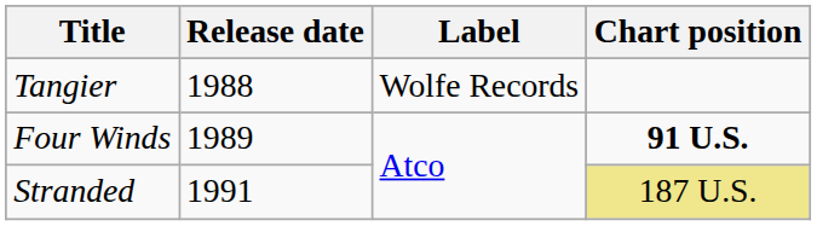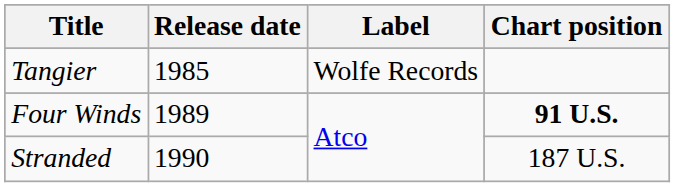 <table class="wikitable">
 <tr>
 <th>Title</th>
 <th>Release date</th>
 <th>Label</th>
 <th>Chart position</th>
 </tr>
 <tr>
 <td><em>Tangier</em></td>
-<td>1988</td>
+<td>1985</td>
 <td>Wolfe Records</td>
 <td align="center"></td>
 </tr>
 <tr>
 <td><em>Four Winds</em></td>
 <td>1989</td>
 <td rowspan="2"><a href='#'>Atco</a></td>
 <td align="center"><strong>91 U.S.</strong></td>
 </tr>
 <tr>
 <td><em>Stranded</em></td>
-<td>1991</td>
-<td align="center" style="background: khaki;">187 U.S.</td>
+<td>1990</td>
+<td align="center">187 U.S.</td>
 </tr>
 </table>
